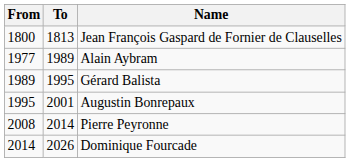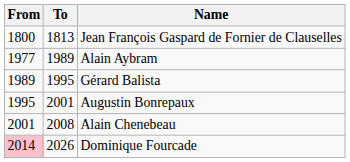 <table class="wikitable">
 <tr>
 <th>From</th>
 <th>To</th>
 <th>Name</th>
 </tr>
 <tr>
 <td>1800</td>
 <td>1813</td>
 <td>Jean François Gaspard de Fornier de Clauselles</td>
 </tr>
 <tr>
 <td>1977</td>
 <td>1989</td>
 <td>Alain Aybram</td>
 </tr>
 <tr>
 <td>1989</td>
 <td>1995</td>
 <td>Gérard Balista</td>
 </tr>
 <tr>
 <td>1995</td>
 <td>2001</td>
 <td>Augustin Bonrepaux</td>
 </tr>
 <tr>
+<td>2001</td>
 <td>2008</td>
-<td>2014</td>
-<td>Pierre Peyronne</td>
+<td>Alain Chenebeau</td>
 </tr>
 <tr>
-<td>2014</td>
+<td style="background: pink;">2014</td>
 <td>2026</td>
 <td>Dominique Fourcade</td>
 </tr>
 </table>
